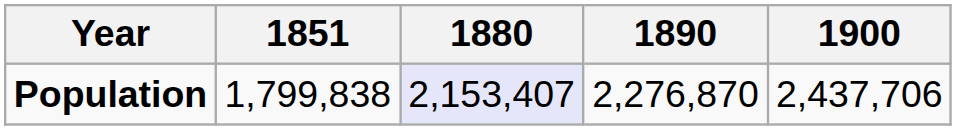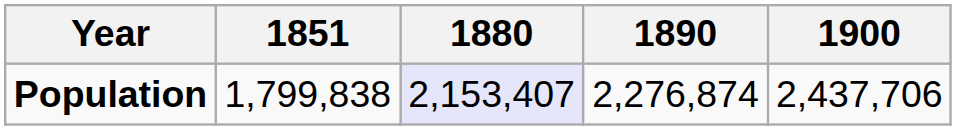 <table class="wikitable">
 <tr>
 <th>Year</th>
 <th>1851</th>
 <th>1880</th>
 <th>1890</th>
 <th>1900</th>
 </tr>
 <tr>
 <td><strong>Population</strong></td>
 <td>1,799,838</td>
 <td style="background: lavender;">2,153,407</td>
-<td>2,276,870</td>
+<td>2,276,874</td>
 <td>2,437,706</td>
 </tr>
 </table>
